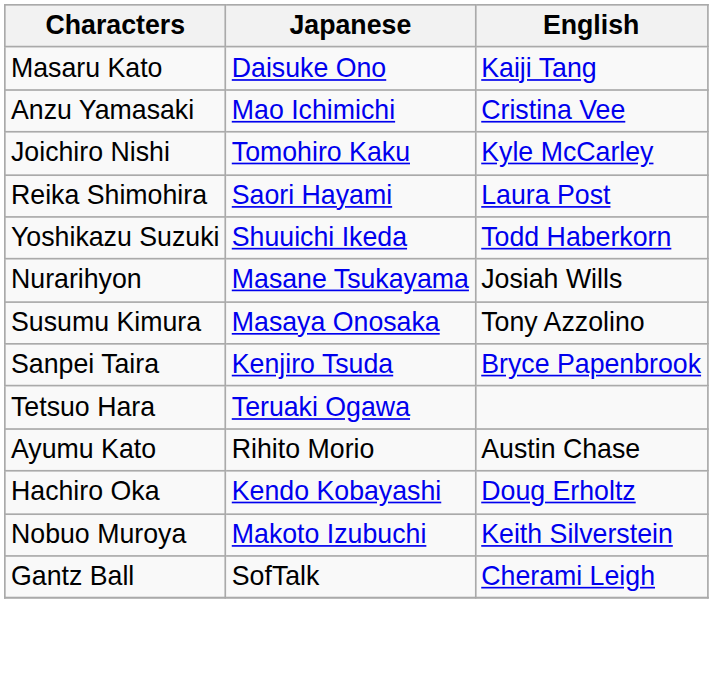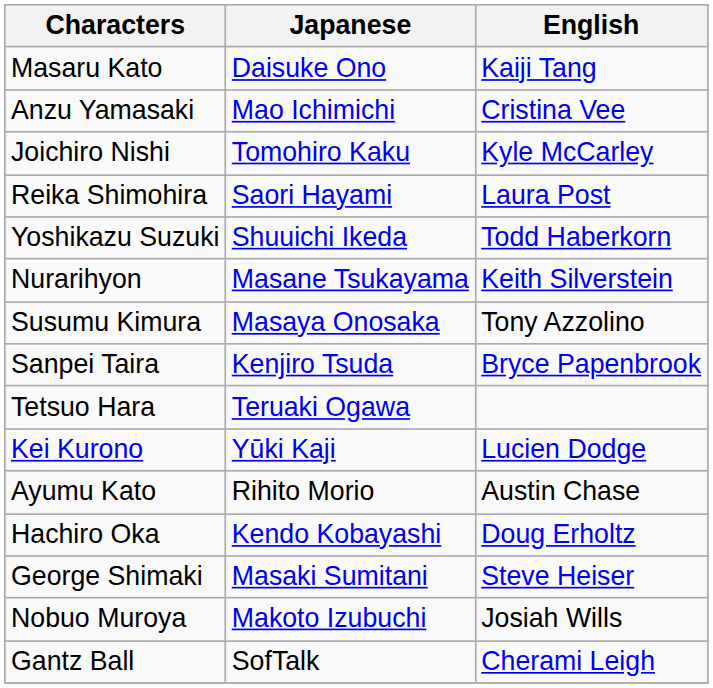 <table class="wikitable">
 <tr>
 <th>Characters</th>
 <th>Japanese</th>
 <th>English</th>
 </tr>
 <tr>
 <td>Masaru Kato</td>
 <td><a href='#'>Daisuke Ono</a></td>
 <td><a href='#'>Kaiji Tang</a></td>
 </tr>
 <tr>
 <td>Anzu Yamasaki</td>
 <td><a href='#'>Mao Ichimichi</a></td>
 <td><a href='#'>Cristina Vee</a></td>
 </tr>
 <tr>
 <td>Joichiro Nishi</td>
 <td><a href='#'>Tomohiro Kaku</a></td>
 <td><a href='#'>Kyle McCarley</a></td>
 </tr>
 <tr>
 <td>Reika Shimohira</td>
 <td><a href='#'>Saori Hayami</a></td>
 <td><a href='#'>Laura Post</a></td>
 </tr>
 <tr>
 <td>Yoshikazu Suzuki</td>
 <td><a href='#'>Shuuichi Ikeda</a></td>
 <td><a href='#'>Todd Haberkorn</a></td>
 </tr>
 <tr>
 <td>Nurarihyon</td>
 <td><a href='#'>Masane Tsukayama</a></td>
-<td>Josiah Wills</td>
+<td><a href='#'>Keith Silverstein</a></td>
 </tr>
 <tr>
 <td>Susumu Kimura</td>
 <td><a href='#'>Masaya Onosaka</a></td>
 <td>Tony Azzolino</td>
 </tr>
 <tr>
 <td>Sanpei Taira</td>
 <td><a href='#'>Kenjiro Tsuda</a></td>
 <td><a href='#'>Bryce Papenbrook</a></td>
 </tr>
 <tr>
 <td>Tetsuo Hara</td>
 <td><a href='#'>Teruaki Ogawa</a></td>
 <td></td>
 </tr>
 <tr>
+<td><a href='#'>Kei Kurono</a></td>
+<td><a href='#'>Yūki Kaji</a></td>
+<td><a href='#'>Lucien Dodge</a></td>
+</tr>
+<tr>
 <td>Ayumu Kato</td>
 <td>Rihito Morio</td>
 <td>Austin Chase</td>
 </tr>
 <tr>
 <td>Hachiro Oka</td>
 <td><a href='#'>Kendo Kobayashi</a></td>
 <td><a href='#'>Doug Erholtz</a></td>
 </tr>
 <tr>
+<td>George Shimaki</td>
+<td><a href='#'>Masaki Sumitani</a></td>
+<td><a href='#'>Steve Heiser</a></td>
+</tr>
+<tr>
 <td>Nobuo Muroya</td>
 <td><a href='#'>Makoto Izubuchi</a></td>
-<td><a href='#'>Keith Silverstein</a></td>
+<td>Josiah Wills</td>
 </tr>
 <tr>
 <td>Gantz Ball</td>
 <td>SofTalk</td>
 <td><a href='#'>Cherami Leigh</a></td>
 </tr>
 <tr>
 </tr>
 </table>
